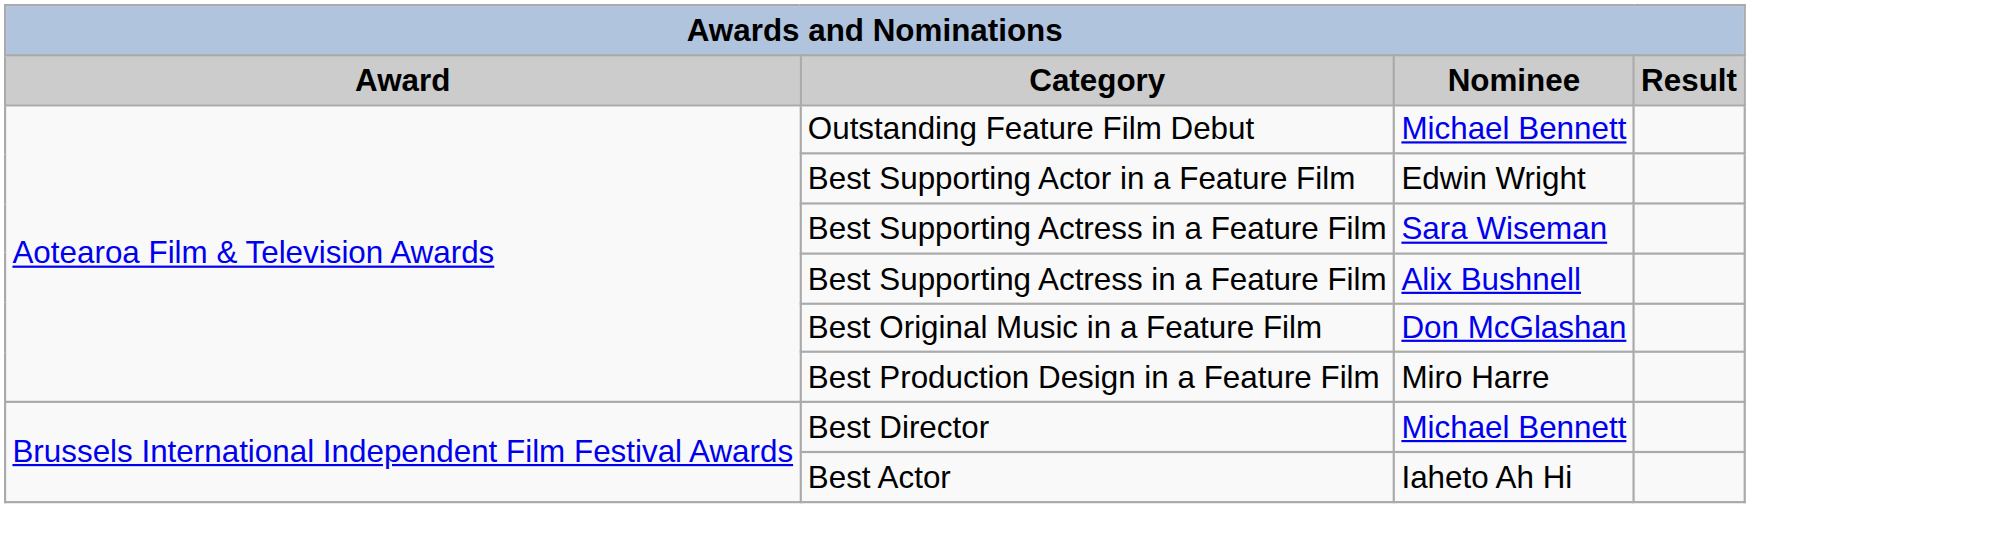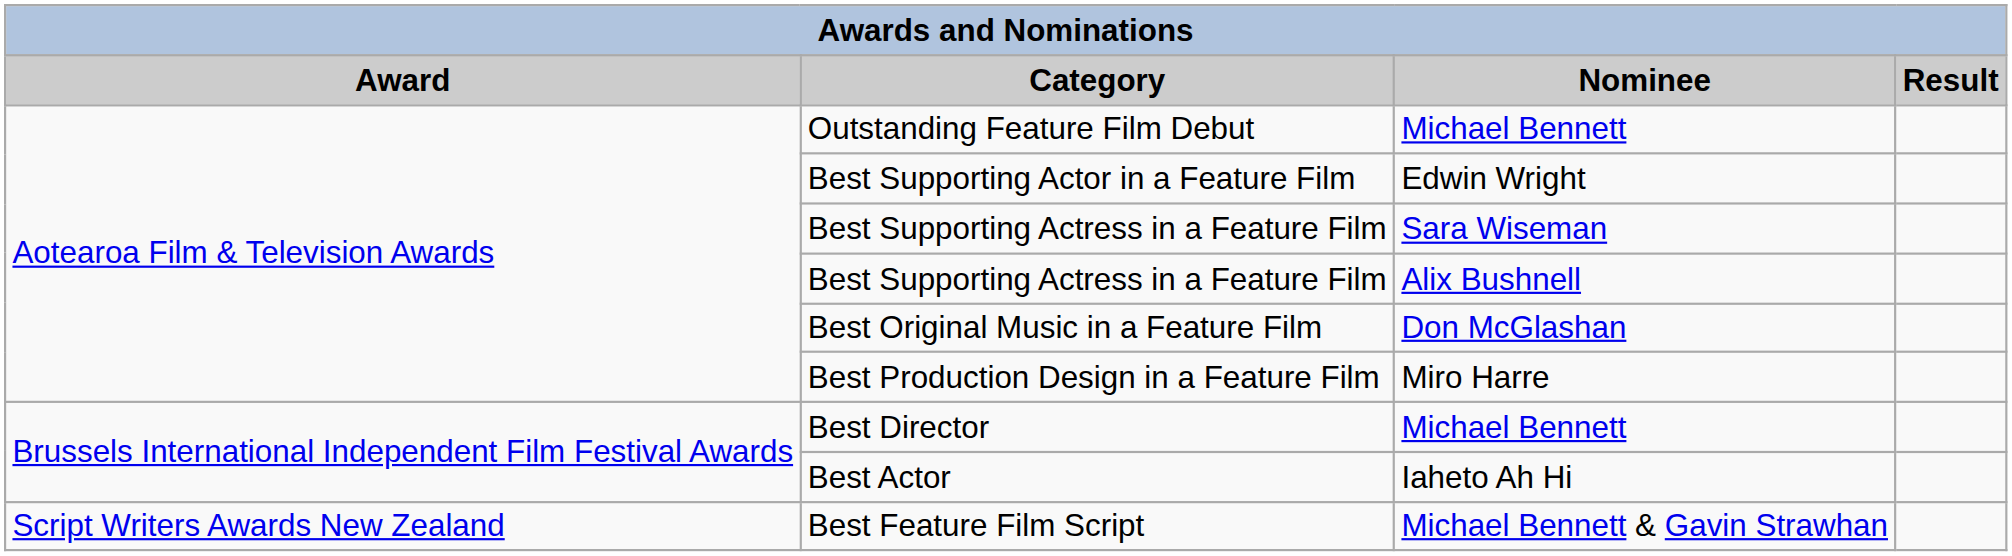 <table class="wikitable" style="font-size:90%">
 <tr style="text-align:center;">
 <th colspan=4 style="background:#B0C4DE;">Awards and Nominations</th>
 </tr>
 <tr style="text-align:center;">
 <th style="background:#ccc;">Award</th>
 <th style="background:#ccc;">Category</th>
 <th style="background:#ccc;">Nominee</th>
 <th style="background:#ccc;">Result</th>
 </tr>
 <tr>
 <td rowspan=6><a href='#'>Aotearoa Film & Television Awards</a></td>
 <td>Outstanding Feature Film Debut</td>
 <td><a href='#'>Michael Bennett</a></td>
 <td></td>
 </tr>
 <tr>
 <td>Best Supporting Actor in a Feature Film</td>
 <td>Edwin Wright</td>
 <td></td>
 </tr>
 <tr>
 <td>Best Supporting Actress in a Feature Film</td>
 <td><a href='#'>Sara Wiseman</a></td>
 <td></td>
 </tr>
 <tr>
 <td>Best Supporting Actress in a Feature Film</td>
 <td><a href='#'>Alix Bushnell</a></td>
 <td></td>
 </tr>
 <tr>
 <td>Best Original Music in a Feature Film</td>
 <td><a href='#'>Don McGlashan</a></td>
 <td></td>
 </tr>
 <tr>
 <td>Best Production Design in a Feature Film</td>
 <td>Miro Harre</td>
 <td></td>
 </tr>
 <tr>
 <td rowspan=2><a href='#'>Brussels International Independent Film Festival Awards</a></td>
 <td>Best Director</td>
 <td><a href='#'>Michael Bennett</a></td>
 <td></td>
 </tr>
 <tr>
 <td>Best Actor</td>
 <td>Iaheto Ah Hi</td>
 <td></td>
 </tr>
+<tr>
+<td rowspan=1><a href='#'>Script Writers Awards New Zealand</a></td>
+<td>Best Feature Film Script</td>
+<td><a href='#'>Michael Bennett</a> & <a href='#'>Gavin Strawhan</a></td>
+<td></td>
+</tr>
 </table>
